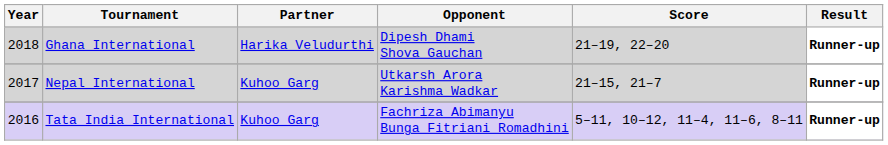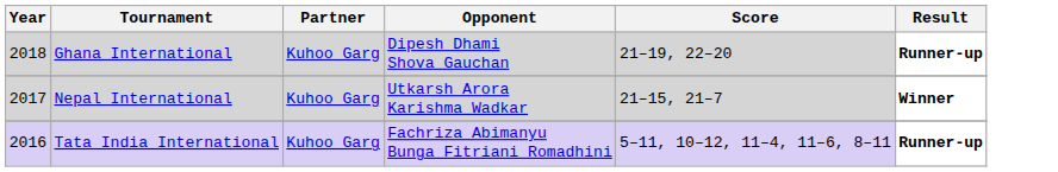 <table class="sortable wikitable" style="font-size: 90%;">
 <tr>
 <th>Year</th>
 <th>Tournament</th>
 <th>Partner</th>
 <th>Opponent</th>
 <th>Score</th>
 <th>Result</th>
 </tr>
 <tr style="background:#D5D5D5">
 <td align="center">2018</td>
 <td align="left"><a href='#'>Ghana International</a></td>
-<td align="left"> <a href='#'>Harika Veludurthi</a></td>
+<td align="left"> <a href='#'>Kuhoo Garg</a></td>
 <td align="left"> <a href='#'>Dipesh Dhami</a> <br>  <a href='#'>Shova Gauchan</a></td>
 <td align="left">21–19, 22–20</td>
 <td style="text-align:left; background:white"> <strong>Runner-up</strong></td>
 </tr>
 <tr>
 </tr>
 <tr style="background:#D5D5D5">
 <td align="center">2017</td>
 <td align="left"><a href='#'>Nepal International</a></td>
 <td align="left"> <a href='#'>Kuhoo Garg</a></td>
 <td align="left"> <a href='#'>Utkarsh Arora</a> <br>  <a href='#'>Karishma Wadkar</a></td>
 <td align="left">21–15, 21–7</td>
-<td style="text-align:left; background:white"> <strong>Runner-up</strong></td>
+<td style="text-align:left; background:white"> <strong>Winner</strong></td>
 </tr>
 <tr>
 </tr>
 <tr style="background:#D8CEF6">
 <td align="center">2016</td>
 <td align="left"><a href='#'>Tata India International</a></td>
 <td align="left"> <a href='#'>Kuhoo Garg</a></td>
 <td align="left"> <a href='#'>Fachriza Abimanyu</a> <br>  <a href='#'>Bunga Fitriani Romadhini</a></td>
 <td align="left">5–11, 10–12, 11–4, 11–6, 8–11</td>
 <td style="text-align:left; background:white"> <strong>Runner-up</strong></td>
 </tr>
 </table>
